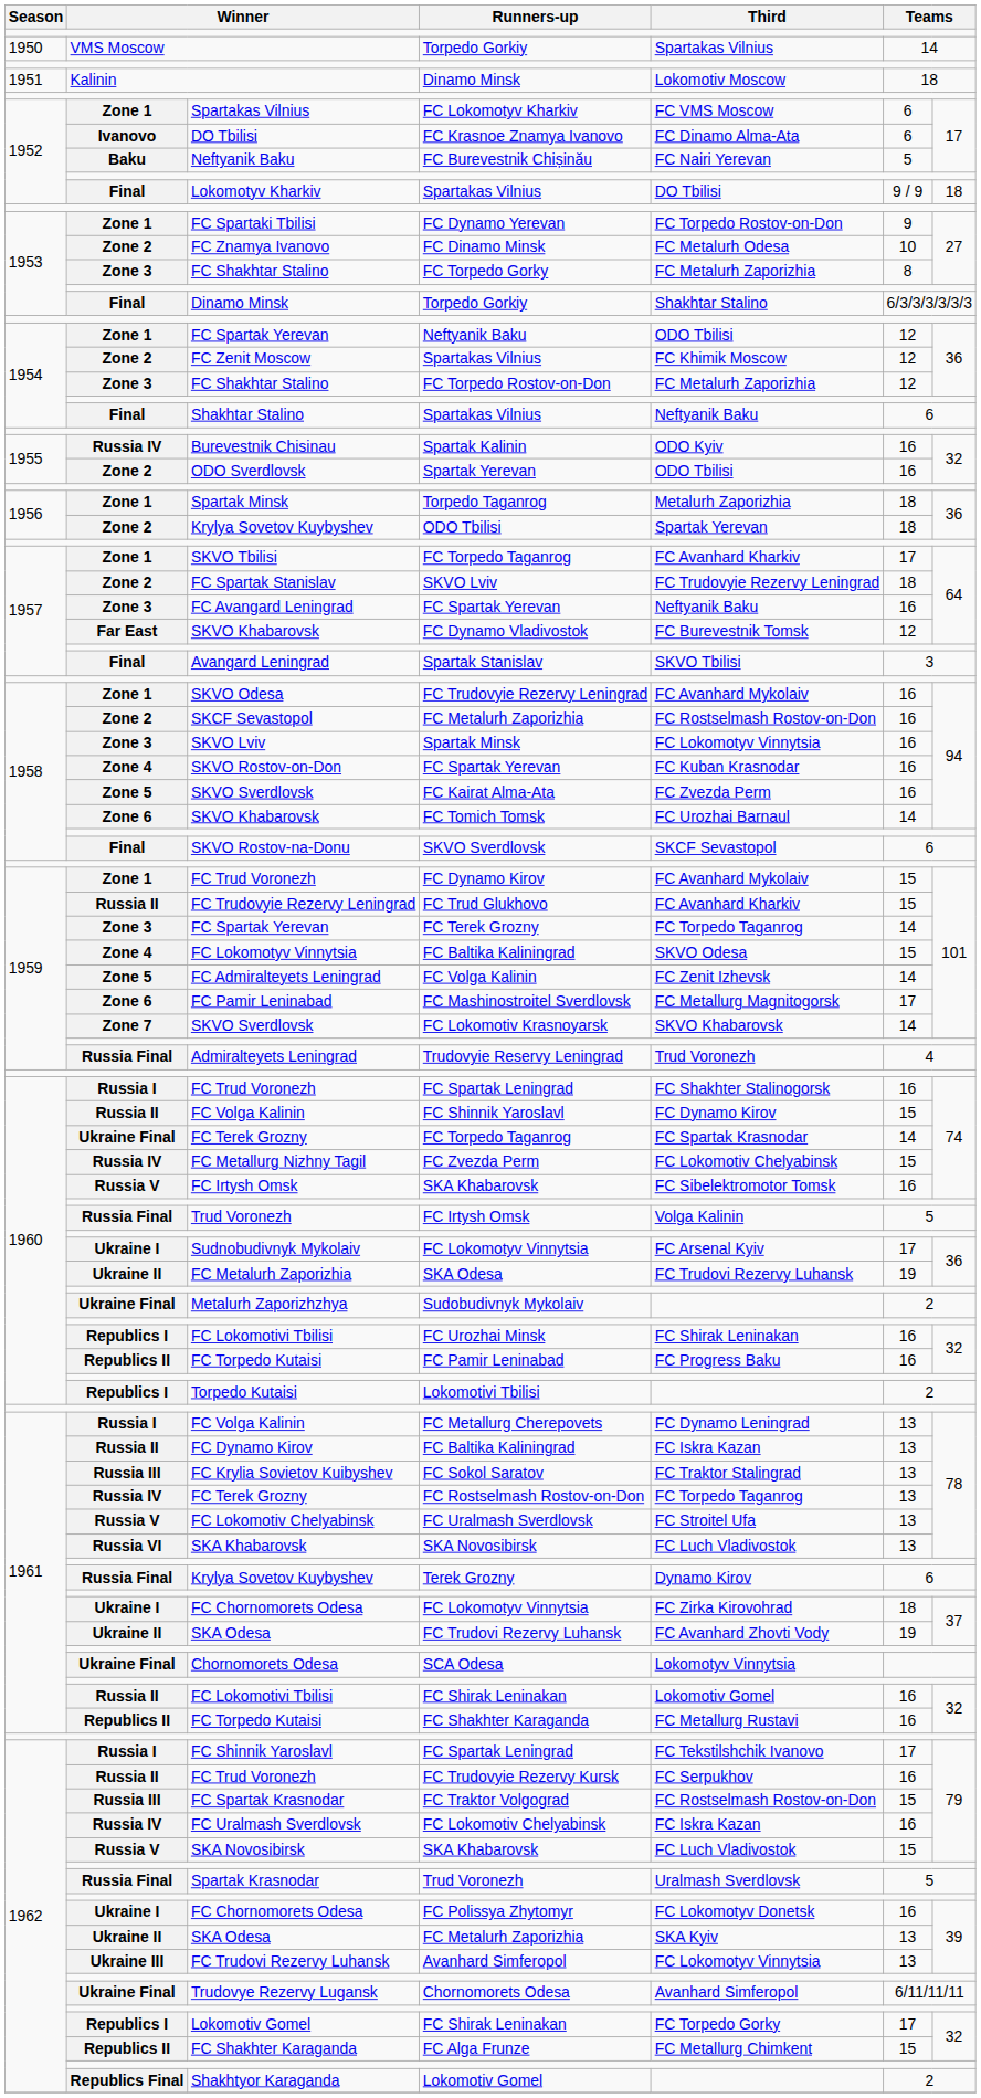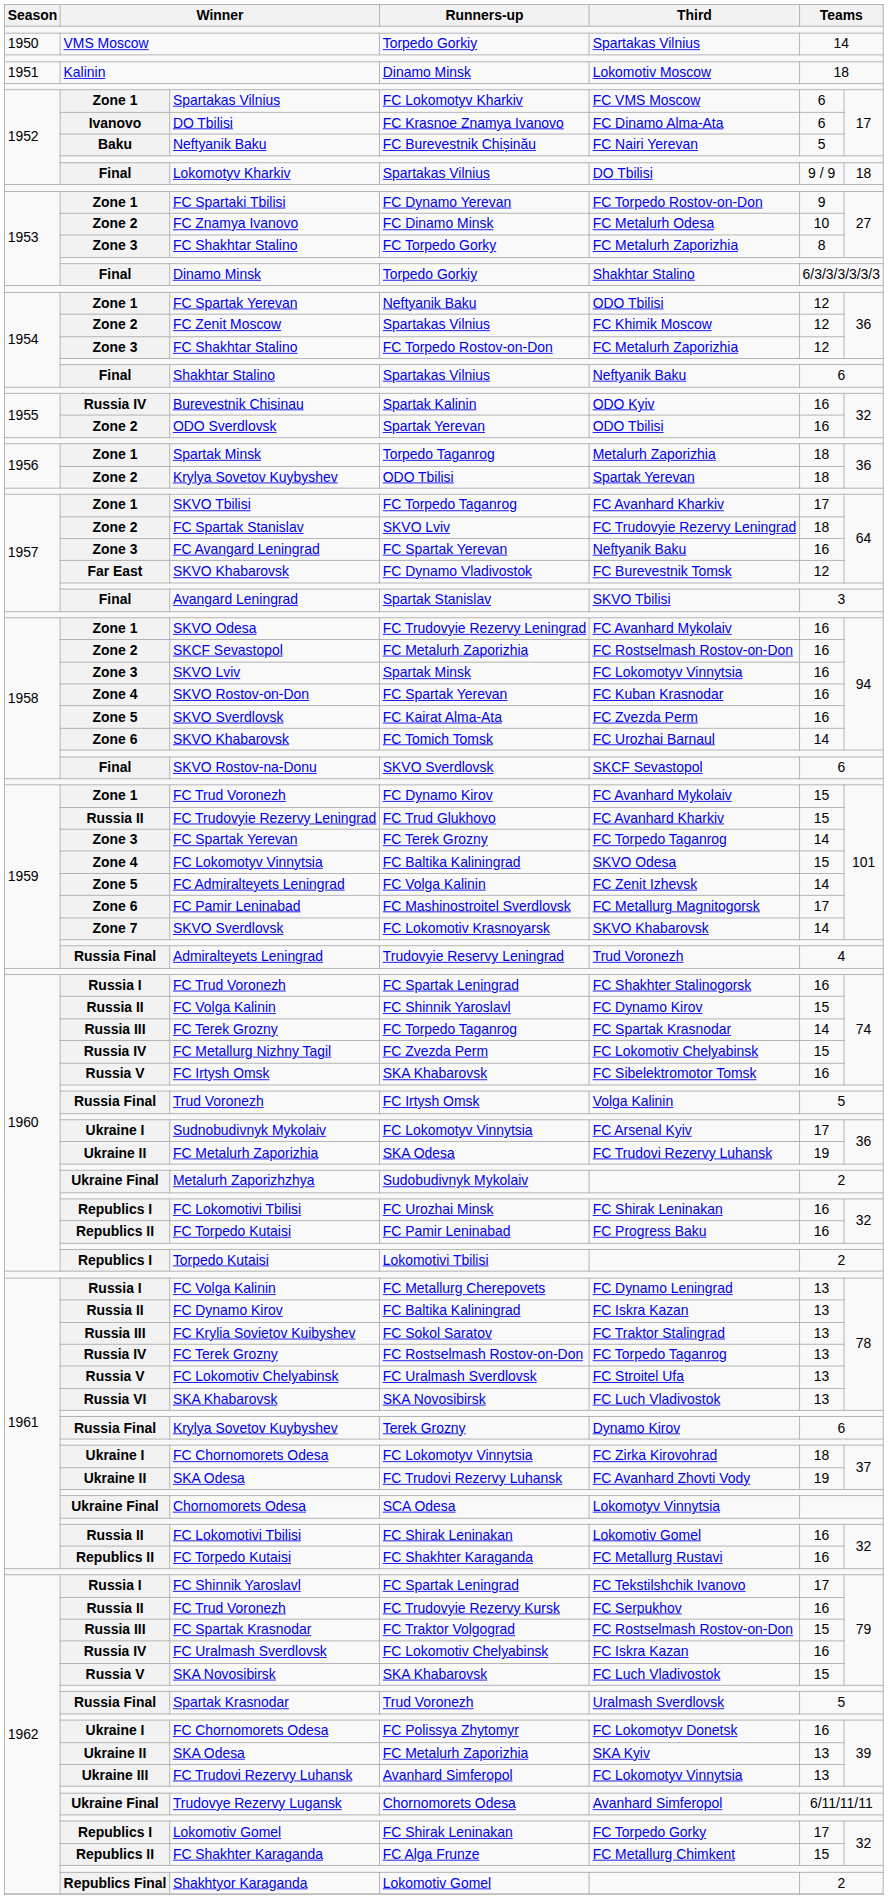 <table class="wikitable">
 <tr>
 <th>Season</th>
 <th colspan=2>Winner</th>
 <th>Runners-up</th>
 <th>Third</th>
 <th colspan=2>Teams</th>
 </tr>
 <tr>
 <td colspan=5 style="border:1px black;"></td>
 </tr>
 <tr>
 <td>1950</td>
 <td colspan=2><a href='#'>VMS Moscow</a></td>
 <td><a href='#'>Torpedo Gorkiy</a></td>
 <td><a href='#'>Spartakas Vilnius</a></td>
 <td align=center colspan=2>14</td>
 </tr>
 <tr>
 <td colspan=5 style="border:1px black;"></td>
 </tr>
 <tr>
 <td>1951</td>
 <td colspan=2><a href='#'>Kalinin</a></td>
 <td><a href='#'>Dinamo Minsk</a></td>
 <td><a href='#'>Lokomotiv Moscow</a></td>
 <td align=center colspan=2>18</td>
 </tr>
 <tr>
 <td colspan=5 style="border:1px black;"></td>
 </tr>
 <tr>
 <td rowspan=5>1952</td>
 <th>Zone 1</th>
 <td><a href='#'>Spartakas Vilnius</a></td>
 <td><a href='#'>FC Lokomotyv Kharkiv</a></td>
 <td><a href='#'>FC VMS Moscow</a></td>
 <td align=center>6</td>
 <td align=center rowspan=3>17</td>
 </tr>
 <tr>
 <th>Ivanovo</th>
 <td><a href='#'>DO Tbilisi</a></td>
 <td><a href='#'>FC Krasnoe Znamya Ivanovo</a></td>
 <td><a href='#'>FC Dinamo Alma-Ata</a></td>
 <td align=center>6</td>
 </tr>
 <tr>
 <th>Baku</th>
 <td><a href='#'>Neftyanik Baku</a></td>
 <td><a href='#'>FC Burevestnik Chișinău</a></td>
 <td><a href='#'>FC Nairi Yerevan</a></td>
 <td align=center>5</td>
 </tr>
 <tr>
 <td colspan=4 style="border:1px black;"></td>
 </tr>
 <tr>
 <th>Final</th>
 <td><a href='#'>Lokomotyv Kharkiv</a></td>
 <td><a href='#'>Spartakas Vilnius</a></td>
 <td><a href='#'>DO Tbilisi</a></td>
 <td align=center>9 / 9</td>
 <td align=center>18</td>
 </tr>
 <tr>
 <td colspan=5 style="border:1px black;"></td>
 </tr>
 <tr>
 <td rowspan=5>1953</td>
 <th>Zone 1</th>
 <td><a href='#'>FC Spartaki Tbilisi</a></td>
 <td><a href='#'>FC Dynamo Yerevan</a></td>
 <td><a href='#'>FC Torpedo Rostov-on-Don</a></td>
 <td align=center>9</td>
 <td align=center rowspan=3>27</td>
 </tr>
 <tr>
 <th>Zone 2</th>
 <td><a href='#'>FC Znamya Ivanovo</a></td>
 <td><a href='#'>FC Dinamo Minsk</a></td>
 <td><a href='#'>FC Metalurh Odesa</a></td>
 <td align=center>10</td>
 </tr>
 <tr>
 <th>Zone 3</th>
 <td><a href='#'>FC Shakhtar Stalino</a></td>
 <td><a href='#'>FC Torpedo Gorky</a></td>
 <td><a href='#'>FC Metalurh Zaporizhia</a></td>
 <td align=center>8</td>
 </tr>
 <tr>
 <td colspan=4 style="border:1px black;"></td>
 </tr>
 <tr>
 <th>Final</th>
 <td><a href='#'>Dinamo Minsk</a></td>
 <td><a href='#'>Torpedo Gorkiy</a></td>
 <td><a href='#'>Shakhtar Stalino</a></td>
 <td align=center colspan=2>6/3/3/3/3/3/3</td>
 </tr>
 <tr>
 <td colspan=5 style="border:1px black;"></td>
 </tr>
 <tr>
 <td rowspan=5>1954</td>
 <th>Zone 1</th>
 <td><a href='#'>FC Spartak Yerevan</a></td>
 <td><a href='#'>Neftyanik Baku</a></td>
 <td><a href='#'>ODO Tbilisi</a></td>
 <td align=center>12</td>
 <td align=center rowspan=3>36</td>
 </tr>
 <tr>
 <th>Zone 2</th>
 <td><a href='#'>FC Zenit Moscow</a></td>
 <td><a href='#'>Spartakas Vilnius</a></td>
 <td><a href='#'>FC Khimik Moscow</a></td>
 <td align=center>12</td>
 </tr>
 <tr>
 <th>Zone 3</th>
 <td><a href='#'>FC Shakhtar Stalino</a></td>
 <td><a href='#'>FC Torpedo Rostov-on-Don</a></td>
 <td><a href='#'>FC Metalurh Zaporizhia</a></td>
 <td align=center>12</td>
 </tr>
 <tr>
 <td colspan=4 style="border:1px black;"></td>
 </tr>
 <tr>
 <th>Final</th>
 <td><a href='#'>Shakhtar Stalino</a></td>
 <td><a href='#'>Spartakas Vilnius</a></td>
 <td><a href='#'>Neftyanik Baku</a></td>
 <td align=center colspan=2>6</td>
 </tr>
 <tr>
 <td colspan=5 style="border:1px black;"></td>
 </tr>
 <tr>
 <td rowspan=2>1955</td>
 <th>Russia IV</th>
 <td><a href='#'>Burevestnik Chisinau</a></td>
 <td><a href='#'>Spartak Kalinin</a></td>
 <td><a href='#'>ODO Kyiv</a></td>
 <td align=center>16</td>
 <td align=center rowspan=2>32</td>
 </tr>
 <tr>
 <th>Zone 2</th>
 <td><a href='#'>ODO Sverdlovsk</a></td>
 <td><a href='#'>Spartak Yerevan</a></td>
 <td><a href='#'>ODO Tbilisi</a></td>
 <td align=center>16</td>
 </tr>
 <tr>
 <td colspan=5 style="border:1px black;"></td>
 </tr>
 <tr>
 <td rowspan=2>1956</td>
 <th>Zone 1</th>
 <td><a href='#'>Spartak Minsk</a></td>
 <td><a href='#'>Torpedo Taganrog</a></td>
 <td><a href='#'>Metalurh Zaporizhia</a></td>
 <td align=center>18</td>
 <td align=center rowspan=2>36</td>
 </tr>
 <tr>
 <th>Zone 2</th>
 <td><a href='#'>Krylya Sovetov Kuybyshev</a></td>
 <td><a href='#'>ODO Tbilisi</a></td>
 <td><a href='#'>Spartak Yerevan</a></td>
 <td align=center>18</td>
 </tr>
 <tr>
 <td colspan=5 style="border:1px black;"></td>
 </tr>
 <tr>
 <td rowspan=6>1957</td>
 <th>Zone 1</th>
 <td><a href='#'>SKVO Tbilisi</a></td>
 <td><a href='#'>FC Torpedo Taganrog</a></td>
 <td><a href='#'>FC Avanhard Kharkiv</a></td>
 <td align=center>17</td>
 <td align=center rowspan=4>64</td>
 </tr>
 <tr>
 <th>Zone 2</th>
 <td><a href='#'>FC Spartak Stanislav</a></td>
 <td><a href='#'>SKVO Lviv</a></td>
 <td><a href='#'>FC Trudovyie Rezervy Leningrad</a></td>
 <td align=center>18</td>
 </tr>
 <tr>
 <th>Zone 3</th>
 <td><a href='#'>FC Avangard Leningrad</a></td>
 <td><a href='#'>FC Spartak Yerevan</a></td>
 <td><a href='#'>Neftyanik Baku</a></td>
 <td align=center>16</td>
 </tr>
 <tr>
 <th>Far East</th>
 <td><a href='#'>SKVO Khabarovsk</a></td>
 <td><a href='#'>FC Dynamo Vladivostok</a></td>
 <td><a href='#'>FC Burevestnik Tomsk</a></td>
 <td align=center>12</td>
 </tr>
 <tr>
 <td colspan=4 style="border:1px black;"></td>
 </tr>
 <tr>
 <th>Final</th>
 <td><a href='#'>Avangard Leningrad</a></td>
 <td><a href='#'>Spartak Stanislav</a></td>
 <td><a href='#'>SKVO Tbilisi</a></td>
 <td align=center colspan=2>3</td>
 </tr>
 <tr>
 <td colspan=5 style="border:1px black;"></td>
 </tr>
 <tr>
 <td rowspan=8>1958</td>
 <th>Zone 1</th>
 <td><a href='#'>SKVO Odesa</a></td>
 <td><a href='#'>FC Trudovyie Rezervy Leningrad</a></td>
 <td><a href='#'>FC Avanhard Mykolaiv</a></td>
 <td align=center>16</td>
 <td align=center rowspan=6>94</td>
 </tr>
 <tr>
 <th>Zone 2</th>
 <td><a href='#'>SKCF Sevastopol</a></td>
 <td><a href='#'>FC Metalurh Zaporizhia</a></td>
 <td><a href='#'>FC Rostselmash Rostov-on-Don</a></td>
 <td align=center>16</td>
 </tr>
 <tr>
 <th>Zone 3</th>
 <td><a href='#'>SKVO Lviv</a></td>
 <td><a href='#'>Spartak Minsk</a></td>
 <td><a href='#'>FC Lokomotyv Vinnytsia</a></td>
 <td align=center>16</td>
 </tr>
 <tr>
 <th>Zone 4</th>
 <td><a href='#'>SKVO Rostov-on-Don</a></td>
 <td><a href='#'>FC Spartak Yerevan</a></td>
 <td><a href='#'>FC Kuban Krasnodar</a></td>
 <td align=center>16</td>
 </tr>
 <tr>
 <th>Zone 5</th>
 <td><a href='#'>SKVO Sverdlovsk</a></td>
 <td><a href='#'>FC Kairat Alma-Ata</a></td>
 <td><a href='#'>FC Zvezda Perm</a></td>
 <td align=center>16</td>
 </tr>
 <tr>
 <th>Zone 6</th>
 <td><a href='#'>SKVO Khabarovsk</a></td>
 <td><a href='#'>FC Tomich Tomsk</a></td>
 <td><a href='#'>FC Urozhai Barnaul</a></td>
 <td align=center>14</td>
 </tr>
 <tr>
 <td colspan=4 style="border:1px black;"></td>
 </tr>
 <tr>
 <th>Final</th>
 <td><a href='#'>SKVO Rostov-na-Donu</a></td>
 <td><a href='#'>SKVO Sverdlovsk</a></td>
 <td><a href='#'>SKCF Sevastopol</a></td>
 <td align=center colspan=2>6</td>
 </tr>
 <tr>
 <td colspan=5 style="border:1px black;"></td>
 </tr>
 <tr>
 <td rowspan=9>1959</td>
 <th>Zone 1</th>
 <td><a href='#'>FC Trud Voronezh</a></td>
 <td><a href='#'>FC Dynamo Kirov</a></td>
 <td><a href='#'>FC Avanhard Mykolaiv</a></td>
 <td align=center>15</td>
 <td align=center rowspan=7>101</td>
 </tr>
 <tr>
 <th>Russia II</th>
 <td><a href='#'>FC Trudovyie Rezervy Leningrad</a></td>
 <td><a href='#'>FC Trud Glukhovo</a></td>
 <td><a href='#'>FC Avanhard Kharkiv</a></td>
 <td align=center>15</td>
 </tr>
 <tr>
 <th>Zone 3</th>
 <td><a href='#'>FC Spartak Yerevan</a></td>
 <td><a href='#'>FC Terek Grozny</a></td>
 <td><a href='#'>FC Torpedo Taganrog</a></td>
 <td align=center>14</td>
 </tr>
 <tr>
 <th>Zone 4</th>
 <td><a href='#'>FC Lokomotyv Vinnytsia</a></td>
 <td><a href='#'>FC Baltika Kaliningrad</a></td>
 <td><a href='#'>SKVO Odesa</a></td>
 <td align=center>15</td>
 </tr>
 <tr>
 <th>Zone 5</th>
 <td><a href='#'>FC Admiralteyets Leningrad</a></td>
 <td><a href='#'>FC Volga Kalinin</a></td>
 <td><a href='#'>FC Zenit Izhevsk</a></td>
 <td align=center>14</td>
 </tr>
 <tr>
 <th>Zone 6</th>
 <td><a href='#'>FC Pamir Leninabad</a></td>
 <td><a href='#'>FC Mashinostroitel Sverdlovsk</a></td>
 <td><a href='#'>FC Metallurg Magnitogorsk</a></td>
 <td align=center>17</td>
 </tr>
 <tr>
 <th>Zone 7</th>
 <td><a href='#'>SKVO Sverdlovsk</a></td>
 <td><a href='#'>FC Lokomotiv Krasnoyarsk</a></td>
 <td><a href='#'>SKVO Khabarovsk</a></td>
 <td align=center>14</td>
 </tr>
 <tr>
 <td colspan=4 style="border:1px black;"></td>
 </tr>
 <tr>
 <th>Russia Final</th>
 <td><a href='#'>Admiralteyets Leningrad</a></td>
 <td><a href='#'>Trudovyie Reservy Leningrad</a></td>
 <td><a href='#'>Trud Voronezh</a></td>
 <td align=center colspan=2>4</td>
 </tr>
 <tr>
 <td colspan=5 style="border:1px black;"></td>
 </tr>
 <tr>
 <td rowspan=17>1960</td>
 <th>Russia I</th>
 <td><a href='#'>FC Trud Voronezh</a></td>
 <td><a href='#'>FC Spartak Leningrad</a></td>
 <td><a href='#'>FC Shakhter Stalinogorsk</a></td>
 <td align=center>16</td>
 <td align=center rowspan=5>74</td>
 </tr>
 <tr>
 <th>Russia II</th>
 <td><a href='#'>FC Volga Kalinin</a></td>
 <td><a href='#'>FC Shinnik Yaroslavl</a></td>
 <td><a href='#'>FC Dynamo Kirov</a></td>
 <td align=center>15</td>
 </tr>
 <tr>
-<th>Ukraine Final</th>
+<th>Russia III</th>
 <td><a href='#'>FC Terek Grozny</a></td>
 <td><a href='#'>FC Torpedo Taganrog</a></td>
 <td><a href='#'>FC Spartak Krasnodar</a></td>
 <td align=center>14</td>
 </tr>
 <tr>
 <th>Russia IV</th>
 <td><a href='#'>FC Metallurg Nizhny Tagil</a></td>
 <td><a href='#'>FC Zvezda Perm</a></td>
 <td><a href='#'>FC Lokomotiv Chelyabinsk</a></td>
 <td align=center>15</td>
 </tr>
 <tr>
 <th>Russia V</th>
 <td><a href='#'>FC Irtysh Omsk</a></td>
 <td><a href='#'>SKA Khabarovsk</a></td>
 <td><a href='#'>FC Sibelektromotor Tomsk</a></td>
 <td align=center>16</td>
 </tr>
 <tr>
 <td colspan=4 style="border:1px black;"></td>
 </tr>
 <tr>
 <th>Russia Final</th>
 <td><a href='#'>Trud Voronezh</a></td>
 <td><a href='#'>FC Irtysh Omsk</a></td>
 <td><a href='#'>Volga Kalinin</a></td>
 <td align=center colspan=2>5</td>
 </tr>
 <tr>
 <td colspan=4 style="border:1px black;"></td>
 </tr>
 <tr>
 <th>Ukraine I</th>
 <td><a href='#'>Sudnobudivnyk Mykolaiv</a></td>
 <td><a href='#'>FC Lokomotyv Vinnytsia</a></td>
 <td><a href='#'>FC Arsenal Kyiv</a></td>
 <td align=center>17</td>
 <td align=center rowspan=2>36</td>
 </tr>
 <tr>
 <th>Ukraine II</th>
 <td><a href='#'>FC Metalurh Zaporizhia</a></td>
 <td><a href='#'>SKA Odesa</a></td>
 <td><a href='#'>FC Trudovi Rezervy Luhansk</a></td>
 <td align=center>19</td>
 </tr>
 <tr>
 <td colspan=4 style="border:1px black;"></td>
 </tr>
 <tr>
 <th>Ukraine Final</th>
 <td><a href='#'>Metalurh Zaporizhzhya</a></td>
 <td><a href='#'>Sudobudivnyk Mykolaiv</a></td>
 <td></td>
 <td align=center colspan=2>2</td>
 </tr>
 <tr>
 <td colspan=4 style="border:1px black;"></td>
 </tr>
 <tr>
 <th>Republics I</th>
 <td><a href='#'>FC Lokomotivi Tbilisi</a></td>
 <td><a href='#'>FC Urozhai Minsk</a></td>
 <td><a href='#'>FC Shirak Leninakan</a></td>
 <td align=center>16</td>
 <td align=center rowspan=2>32</td>
 </tr>
 <tr>
 <th>Republics II</th>
 <td><a href='#'>FC Torpedo Kutaisi</a></td>
 <td><a href='#'>FC Pamir Leninabad</a></td>
 <td><a href='#'>FC Progress Baku</a></td>
 <td align=center>16</td>
 </tr>
 <tr>
 <td colspan=4 style="border:1px black;"></td>
 </tr>
 <tr>
 <th>Republics I</th>
 <td><a href='#'>Torpedo Kutaisi</a></td>
 <td><a href='#'>Lokomotivi Tbilisi</a></td>
 <td></td>
 <td align=center colspan=2>2</td>
 </tr>
 <tr>
 <td colspan=5 style="border:1px black;"></td>
 </tr>
 <tr>
 <td rowspan=16>1961</td>
 <th>Russia I</th>
 <td><a href='#'>FC Volga Kalinin</a></td>
 <td><a href='#'>FC Metallurg Cherepovets</a></td>
 <td><a href='#'>FC Dynamo Leningrad</a></td>
 <td align=center>13</td>
 <td align=center rowspan=6>78</td>
 </tr>
 <tr>
 <th>Russia II</th>
 <td><a href='#'>FC Dynamo Kirov</a></td>
 <td><a href='#'>FC Baltika Kaliningrad</a></td>
 <td><a href='#'>FC Iskra Kazan</a></td>
 <td align=center>13</td>
 </tr>
 <tr>
 <th>Russia III</th>
 <td><a href='#'>FC Krylia Sovietov Kuibyshev</a></td>
 <td><a href='#'>FC Sokol Saratov</a></td>
 <td><a href='#'>FC Traktor Stalingrad</a></td>
 <td align=center>13</td>
 </tr>
 <tr>
 <th>Russia IV</th>
 <td><a href='#'>FC Terek Grozny</a></td>
 <td><a href='#'>FC Rostselmash Rostov-on-Don</a></td>
 <td><a href='#'>FC Torpedo Taganrog</a></td>
 <td align=center>13</td>
 </tr>
 <tr>
 <th>Russia V</th>
 <td><a href='#'>FC Lokomotiv Chelyabinsk</a></td>
 <td><a href='#'>FC Uralmash Sverdlovsk</a></td>
 <td><a href='#'>FC Stroitel Ufa</a></td>
 <td align=center>13</td>
 </tr>
 <tr>
 <th>Russia VI</th>
 <td><a href='#'>SKA Khabarovsk</a></td>
 <td><a href='#'>SKA Novosibirsk</a></td>
 <td><a href='#'>FC Luch Vladivostok</a></td>
 <td align=center>13</td>
 </tr>
 <tr>
 <td colspan=5 style="border:1px black;"></td>
 </tr>
 <tr>
 <th>Russia Final</th>
 <td><a href='#'>Krylya Sovetov Kuybyshev</a></td>
 <td><a href='#'>Terek Grozny</a></td>
 <td><a href='#'>Dynamo Kirov</a></td>
 <td align=center colspan=2>6</td>
 </tr>
 <tr>
 <td colspan=4 style="border:1px black;"></td>
 </tr>
 <tr>
 <th>Ukraine I</th>
 <td><a href='#'>FC Chornomorets Odesa</a></td>
 <td><a href='#'>FC Lokomotyv Vinnytsia</a></td>
 <td><a href='#'>FC Zirka Kirovohrad</a></td>
 <td align=center>18</td>
 <td align=center rowspan=2>37</td>
 </tr>
 <tr>
 <th>Ukraine II</th>
 <td><a href='#'>SKA Odesa</a></td>
 <td><a href='#'>FC Trudovi Rezervy Luhansk</a></td>
 <td><a href='#'>FC Avanhard Zhovti Vody</a></td>
 <td align=center>19</td>
 </tr>
 <tr>
 <td colspan=5 style="border:1px black;"></td>
 </tr>
 <tr>
 <th>Ukraine Final</th>
 <td><a href='#'>Chornomorets Odesa</a></td>
 <td><a href='#'>SCA Odesa</a></td>
 <td><a href='#'>Lokomotyv Vinnytsia</a></td>
 <td align=center colspan=2></td>
 </tr>
 <tr>
 <td colspan=4 style="border:1px black;"></td>
 </tr>
 <tr>
 <th>Russia II</th>
 <td><a href='#'>FC Lokomotivi Tbilisi</a></td>
 <td><a href='#'>FC Shirak Leninakan</a></td>
 <td><a href='#'>Lokomotiv Gomel</a></td>
 <td align=center>16</td>
 <td align=center rowspan=2>32</td>
 </tr>
 <tr>
 <th>Republics II</th>
 <td><a href='#'>FC Torpedo Kutaisi</a></td>
 <td><a href='#'>FC Shakhter Karaganda</a></td>
 <td><a href='#'>FC Metallurg Rustavi</a></td>
 <td align=center>16</td>
 </tr>
 <tr>
 <td colspan=5 style="border:1px black;"></td>
 </tr>
 <tr>
 <td rowspan=18>1962</td>
 <th>Russia I</th>
 <td><a href='#'>FC Shinnik Yaroslavl</a></td>
 <td><a href='#'>FC Spartak Leningrad</a></td>
 <td><a href='#'>FC Tekstilshchik Ivanovo</a></td>
 <td align=center>17</td>
 <td align=center rowspan=5>79</td>
 </tr>
 <tr>
 <th>Russia II</th>
 <td><a href='#'>FC Trud Voronezh</a></td>
 <td><a href='#'>FC Trudovyie Rezervy Kursk</a></td>
 <td><a href='#'>FC Serpukhov</a></td>
 <td align=center>16</td>
 </tr>
 <tr>
 <th>Russia III</th>
 <td><a href='#'>FC Spartak Krasnodar</a></td>
 <td><a href='#'>FC Traktor Volgograd</a></td>
 <td><a href='#'>FC Rostselmash Rostov-on-Don</a></td>
 <td align=center>15</td>
 </tr>
 <tr>
 <th>Russia IV</th>
 <td><a href='#'>FC Uralmash Sverdlovsk</a></td>
 <td><a href='#'>FC Lokomotiv Chelyabinsk</a></td>
 <td><a href='#'>FC Iskra Kazan</a></td>
 <td align=center>16</td>
 </tr>
 <tr>
 <th>Russia V</th>
 <td><a href='#'>SKA Novosibirsk</a></td>
 <td><a href='#'>SKA Khabarovsk</a></td>
 <td><a href='#'>FC Luch Vladivostok</a></td>
 <td align=center>15</td>
 </tr>
 <tr>
 <td colspan=5 style="border:1px black;"></td>
 </tr>
 <tr>
 <th>Russia Final</th>
 <td><a href='#'>Spartak Krasnodar</a></td>
 <td><a href='#'>Trud Voronezh</a></td>
 <td><a href='#'>Uralmash Sverdlovsk</a></td>
 <td align=center colspan=2>5</td>
 </tr>
 <tr>
 <td colspan=4 style="border:1px black;"></td>
 </tr>
 <tr>
 <th>Ukraine I</th>
 <td><a href='#'>FC Chornomorets Odesa</a></td>
 <td><a href='#'>FC Polissya Zhytomyr</a></td>
 <td><a href='#'>FC Lokomotyv Donetsk</a></td>
 <td align=center>16</td>
 <td align=center rowspan=3>39</td>
 </tr>
 <tr>
 <th>Ukraine II</th>
 <td><a href='#'>SKA Odesa</a></td>
 <td><a href='#'>FC Metalurh Zaporizhia</a></td>
 <td><a href='#'>SKA Kyiv</a></td>
 <td align=center>13</td>
 </tr>
 <tr>
 <th>Ukraine III</th>
 <td><a href='#'>FC Trudovi Rezervy Luhansk</a></td>
 <td><a href='#'>Avanhard Simferopol</a></td>
 <td><a href='#'>FC Lokomotyv Vinnytsia</a></td>
 <td align=center>13</td>
 </tr>
 <tr>
 <td colspan=5 style="border:1px black;"></td>
 </tr>
 <tr>
 <th>Ukraine Final</th>
 <td><a href='#'>Trudovye Rezervy Lugansk</a></td>
 <td><a href='#'>Chornomorets Odesa</a></td>
 <td><a href='#'>Avanhard Simferopol</a></td>
 <td align=center colspan=2>6/11/11/11</td>
 </tr>
 <tr>
 <td colspan=4 style="border:1px black;"></td>
 </tr>
 <tr>
 <th>Republics I</th>
 <td><a href='#'>Lokomotiv Gomel</a></td>
 <td><a href='#'>FC Shirak Leninakan</a></td>
 <td><a href='#'>FC Torpedo Gorky</a></td>
 <td align=center>17</td>
 <td align=center rowspan=2>32</td>
 </tr>
 <tr>
 <th>Republics II</th>
 <td><a href='#'>FC Shakhter Karaganda</a></td>
 <td><a href='#'>FC Alga Frunze</a></td>
 <td><a href='#'>FC Metallurg Chimkent</a></td>
 <td align=center>15</td>
 </tr>
 <tr>
 <td colspan=5 style="border:1px black;"></td>
 </tr>
 <tr>
 <th>Republics Final</th>
 <td><a href='#'>Shakhtyor Karaganda</a></td>
 <td><a href='#'>Lokomotiv Gomel</a></td>
 <td></td>
 <td align=center colspan=2>2</td>
 </tr>
 <tr>
 </tr>
 </table>
